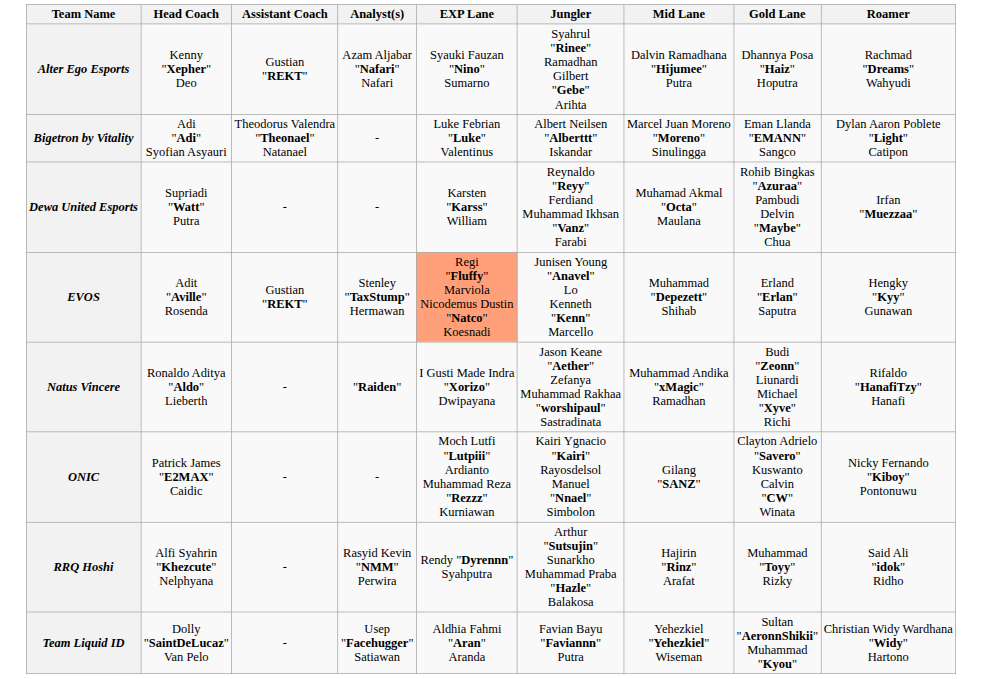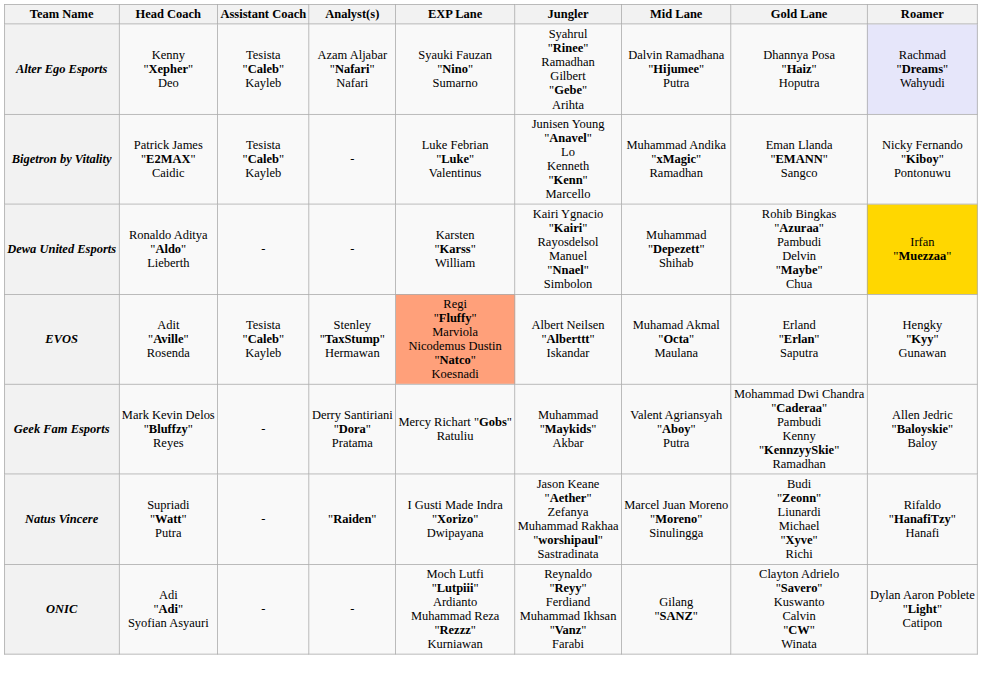 <table class="wikitable" style="text-align:center; margin-left:auto; margin-right: auto;">
 <tr>
 <th>Team Name</th>
 <th>Head Coach</th>
 <th>Assistant Coach</th>
 <th>Analyst(s)</th>
 <th>EXP Lane</th>
 <th>Jungler</th>
 <th>Mid Lane</th>
 <th>Gold Lane</th>
 <th>Roamer</th>
 </tr>
 <tr>
 <th><em>Alter Ego Esports</em></th>
 <td> Kenny <br> "<strong>Xepher</strong>" <br> Deo</td>
-<td> Gustian <br> "<strong>REKT</strong>"</td>
+<td> Tesista <br> "<strong>Caleb</strong>" <br> Kayleb</td>
 <td> Azam Aljabar <br> "<strong>Nafari</strong>" <br> Nafari</td>
 <td> Syauki Fauzan <br> "<strong>Nino</strong>" <br> Sumarno</td>
 <td> Syahrul <br> "<strong>Rinee</strong>"  <br> Ramadhan<br> Gilbert <br> "<strong>Gebe</strong>" <br> Arihta</td>
 <td> Dalvin Ramadhana <br> "<strong>Hijumee</strong>" <br> Putra</td>
 <td> Dhannya Posa <br> "<strong>Haiz</strong>" <br> Hoputra</td>
-<td> Rachmad <br> "<strong>Dreams</strong>" <br> Wahyudi</td>
+<td style="background: lavender;"> Rachmad <br> "<strong>Dreams</strong>" <br> Wahyudi</td>
 </tr>
 <tr>
 <th><em>Bigetron by Vitality</em></th>
-<td> Adi <br> "<strong>Adi</strong>" <br> Syofian Asyauri</td>
-<td> Theodorus Valendra<br> "<strong>Theonael</strong>" <br>Natanael</td>
+<td> Patrick James<br> "<strong>E2MAX</strong>" <br>Caidic</td>
+<td> Tesista <br> "<strong>Caleb</strong>" <br> Kayleb</td>
 <td>-</td>
 <td> Luke Febrian<br> "<strong>Luke</strong>" <br> Valentinus</td>
-<td> Albert Neilsen <br> "<strong>Alberttt</strong>" <br> Iskandar</td>
-<td> Marcel Juan Moreno<br>  "<strong>Moreno</strong>" <br> Sinulingga</td>
+<td> Junisen Young <br> "<strong>Anavel</strong>" <br> Lo<br> Kenneth  <br> "<strong>Kenn</strong>" <br> Marcello</td>
+<td> Muhammad Andika <br> "<strong>xMagic</strong>" <br> Ramadhan</td>
 <td> Eman Llanda <br> "<strong>EMANN</strong>" <br> Sangco</td>
-<td> Dylan Aaron Poblete <br> "<strong>Light</strong>" <br> Catipon</td>
+<td> Nicky Fernando <br>"<strong>Kiboy</strong>" <br>Pontonuwu</td>
 </tr>
 <tr>
 <th><em>Dewa United Esports</em></th>
-<td> Supriadi <br> "<strong>Watt</strong>" <br> Putra</td>
+<td> Ronaldo Aditya <br> "<strong>Aldo</strong>" <br> Lieberth</td>
 <td>-</td>
 <td>-</td>
 <td> Karsten <br> "<strong>Karss</strong>" <br> William</td>
-<td> Reynaldo <br> "<strong>Reyy</strong>" <br> Ferdiand<br> Muhammad Ikhsan <br> "<strong>Vanz</strong>" <br> Farabi</td>
-<td> Muhamad Akmal <br> "<strong>Octa</strong>" <br> Maulana</td>
+<td> Kairi Ygnacio <br>"<strong>Kairi</strong>" <br> Rayosdelsol<br> Manuel <br>"<strong>Nnael</strong>" <br>Simbolon</td>
+<td> Muhammad <br> "<strong>Depezett</strong>" <br> Shihab</td>
 <td> Rohib Bingkas <br> "<strong>Azuraa</strong>" <br> Pambudi<br>  Delvin <br> "<strong>Maybe</strong>" <br> Chua</td>
-<td>  Irfan <br> "<strong>Muezzaa</strong>" <br></td>
+<td style="background: gold;">  Irfan <br> "<strong>Muezzaa</strong>" <br></td>
 </tr>
 <tr>
 <th><em>EVOS</em></th>
 <td> Adit <br> "<strong>Aville</strong>" <br> Rosenda</td>
-<td> Gustian <br> "<strong>REKT</strong>"</td>
+<td> Tesista <br> "<strong>Caleb</strong>" <br> Kayleb</td>
 <td> Stenley <br> "<strong>TaxStump</strong>" <br> Hermawan</td>
 <td style="background: lightsalmon;"> Regi <br> "<strong>Fluffy</strong>" <br> Marviola<br> Nicodemus Dustin <br> "<strong>Natco</strong>" <br> Koesnadi</td>
-<td> Junisen Young <br> "<strong>Anavel</strong>" <br> Lo<br> Kenneth  <br> "<strong>Kenn</strong>" <br> Marcello</td>
-<td> Muhammad <br> "<strong>Depezett</strong>" <br> Shihab</td>
+<td> Albert Neilsen <br> "<strong>Alberttt</strong>" <br> Iskandar</td>
+<td> Muhamad Akmal <br> "<strong>Octa</strong>" <br> Maulana</td>
 <td> Erland <br> "<strong>Erlan</strong>" <br> Saputra</td>
 <td> Hengky <br> "<strong>Kyy</strong>" <br> Gunawan</td>
 </tr>
 <tr>
+<th><em>Geek Fam Esports</em></th>
+<td> Mark Kevin Delos <br> "<strong>Bluffzy</strong>" <br>Reyes</td>
+<td>-</td>
+<td> Derry Santiriani <br> "<strong>Dora</strong>" <br> Pratama</td>
+<td> Mercy Richart "<strong>Gobs</strong>" <br> Ratuliu</td>
+<td> Muhammad  <br> "<strong>Maykids</strong>" <br> Akbar</td>
+<td> Valent Agriansyah <br> "<strong>Aboy</strong>" <br> Putra</td>
+<td> Mohammad Dwi Chandra <br> "<strong>Caderaa</strong>" <br> Pambudi<br> Kenny <br> "<strong>KennzyySkie</strong>" <br> Ramadhan</td>
+<td> Allen Jedric <br> "<strong>Baloyskie</strong>" <br> Baloy</td>
+</tr>
+<tr>
 <th><em>Natus Vincere</em></th>
-<td> Ronaldo Aditya <br> "<strong>Aldo</strong>" <br> Lieberth</td>
+<td> Supriadi <br> "<strong>Watt</strong>" <br> Putra</td>
 <td>-</td>
 <td> "<strong>Raiden</strong>"</td>
 <td> I Gusti Made Indra<br> "<strong>Xorizo</strong>" <br> Dwipayana</td>
 <td> Jason Keane <br> "<strong>Aether</strong>" <br> Zefanya<br> Muhammad Rakhaa <br> "<strong>worshipaul</strong>" <br> Sastradinata</td>
-<td> Muhammad Andika <br> "<strong>xMagic</strong>" <br> Ramadhan</td>
+<td> Marcel Juan Moreno<br>  "<strong>Moreno</strong>" <br> Sinulingga</td>
 <td> Budi <br> "<strong>Zeonn</strong>" <br> Liunardi<br> Michael <br> "<strong>Xyve</strong>" <br> Richi</td>
 <td> Rifaldo <br> "<strong>HanafiTzy</strong>" <br> Hanafi</td>
 </tr>
 <tr>
 <th><em>ONIC</em></th>
-<td> Patrick James<br> "<strong>E2MAX</strong>" <br>Caidic</td>
+<td> Adi <br> "<strong>Adi</strong>" <br> Syofian Asyauri</td>
 <td>-</td>
 <td>-</td>
 <td> Moch Lutfi <br> "<strong>Lutpiii</strong>" <br> Ardianto<br> Muhammad Reza<br> "<strong>Rezzz</strong>" <br> Kurniawan</td>
-<td> Kairi Ygnacio <br>"<strong>Kairi</strong>" <br> Rayosdelsol<br> Manuel <br>"<strong>Nnael</strong>" <br>Simbolon</td>
+<td> Reynaldo <br> "<strong>Reyy</strong>" <br> Ferdiand<br> Muhammad Ikhsan <br> "<strong>Vanz</strong>" <br> Farabi</td>
 <td> Gilang <br> "<strong>SANZ</strong>"</td>
 <td> Clayton Adrielo <br>"<strong>Savero</strong>" <br>Kuswanto<br> Calvin <br>"<strong>CW</strong>" <br>Winata</td>
-<td> Nicky Fernando <br>"<strong>Kiboy</strong>" <br>Pontonuwu</td>
-</tr>
-<tr>
-<th><em>RRQ Hoshi</em></th>
-<td> Alfi Syahrin <br>"<strong>Khezcute</strong>" <br>Nelphyana</td>
-<td>-</td>
-<td> Rasyid Kevin <br>"<strong>NMM</strong>" <br>Perwira</td>
-<td> Rendy "<strong>Dyrennn</strong>" <br>Syahputra</td>
-<td> Arthur <br>"<strong>Sutsujin</strong>" <br>Sunarkho<br> Muhammad Praba <br>"<strong>Hazle</strong>" <br>Balakosa</td>
-<td> Hajirin<br> "<strong>Rinz</strong>" <br>Arafat</td>
-<td> Muhammad<br> "<strong>Toyy</strong>" <br>Rizky</td>
-<td> Said Ali<br> "<strong>idok</strong>" <br>Ridho</td>
-</tr>
-<tr>
-<th><em>Team Liquid ID</em></th>
-<td> Dolly <br>"<strong>SaintDeLucaz</strong>" <br>Van Pelo</td>
-<td>-</td>
-<td> Usep <br>"<strong>Facehugger</strong>" <br>Satiawan</td>
-<td> Aldhia Fahmi<br> "<strong>Aran</strong>" <br>Aranda</td>
-<td> Favian Bayu <br> "<strong>Faviannn</strong>" <br>Putra</td>
-<td> Yehezkiel<br> "<strong>Yehezkiel</strong>" <br>Wiseman</td>
-<td> Sultan<br> "<strong>AeronnShikii</strong>" <br>Muhammad<br> "<strong>Kyou</strong>"</td>
-<td> Christian Widy Wardhana<br> "<strong>Widy</strong>" <br>Hartono</td>
+<td> Dylan Aaron Poblete <br> "<strong>Light</strong>" <br> Catipon</td>
 </tr>
 </table>
